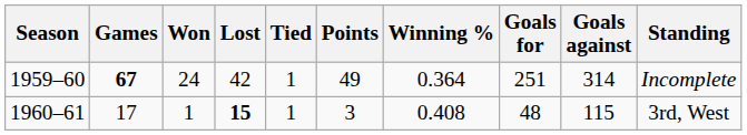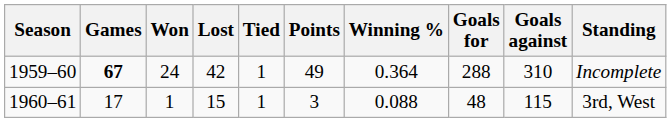 <table class="wikitable" style="text-align:center">
 <tr>
 <th>Season</th>
 <th>Games</th>
 <th>Won</th>
 <th>Lost</th>
 <th>Tied</th>
 <th>Points</th>
 <th>Winning %</th>
 <th>Goals<br>for</th>
 <th>Goals<br>against</th>
 <th>Standing</th>
 </tr>
 <tr>
 <td>1959–60</td>
 <td><strong>67</strong></td>
 <td>24</td>
 <td>42</td>
 <td>1</td>
 <td>49</td>
 <td>0.364</td>
-<td>251</td>
-<td>314</td>
+<td>288</td>
+<td>310</td>
 <td><em>Incomplete</em></td>
 </tr>
 <tr>
 <td>1960–61</td>
 <td>17</td>
 <td>1</td>
-<td><strong>15</strong></td>
+<td>15</td>
 <td>1</td>
 <td>3</td>
-<td>0.408</td>
+<td>0.088</td>
 <td>48</td>
 <td>115</td>
 <td>3rd, West</td>
 </tr>
 </table>
